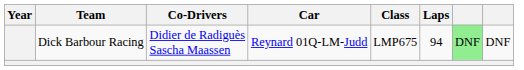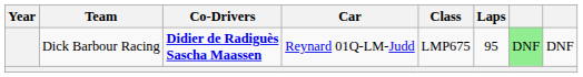 <table class="wikitable" style="text-align:center; font-size:90%">
 <tr>
 <th>Year</th>
 <th>Team</th>
 <th>Co-Drivers</th>
 <th>Car</th>
 <th>Class</th>
 <th>Laps</th>
 <th></th>
 <th></th>
 </tr>
 <tr>
 <th></th>
 <td align="left"> Dick Barbour Racing</td>
-<td align="left"> <a href='#'>Didier de Radiguès</a><br> <a href='#'>Sascha Maassen</a></td>
+<td align="left"><strong> <a href='#'>Didier de Radiguès</a><br> <a href='#'>Sascha Maassen</a></strong></td>
 <td align="left"><a href='#'>Reynard</a> 01Q-LM-<a href='#'>Judd</a></td>
 <td>LMP675</td>
-<td>94</td>
+<td>95</td>
 <td style="background: lightgreen;">DNF</td>
 <td>DNF</td>
 </tr>
 <tr>
 <th colspan="8"></th>
 </tr>
 </table>
